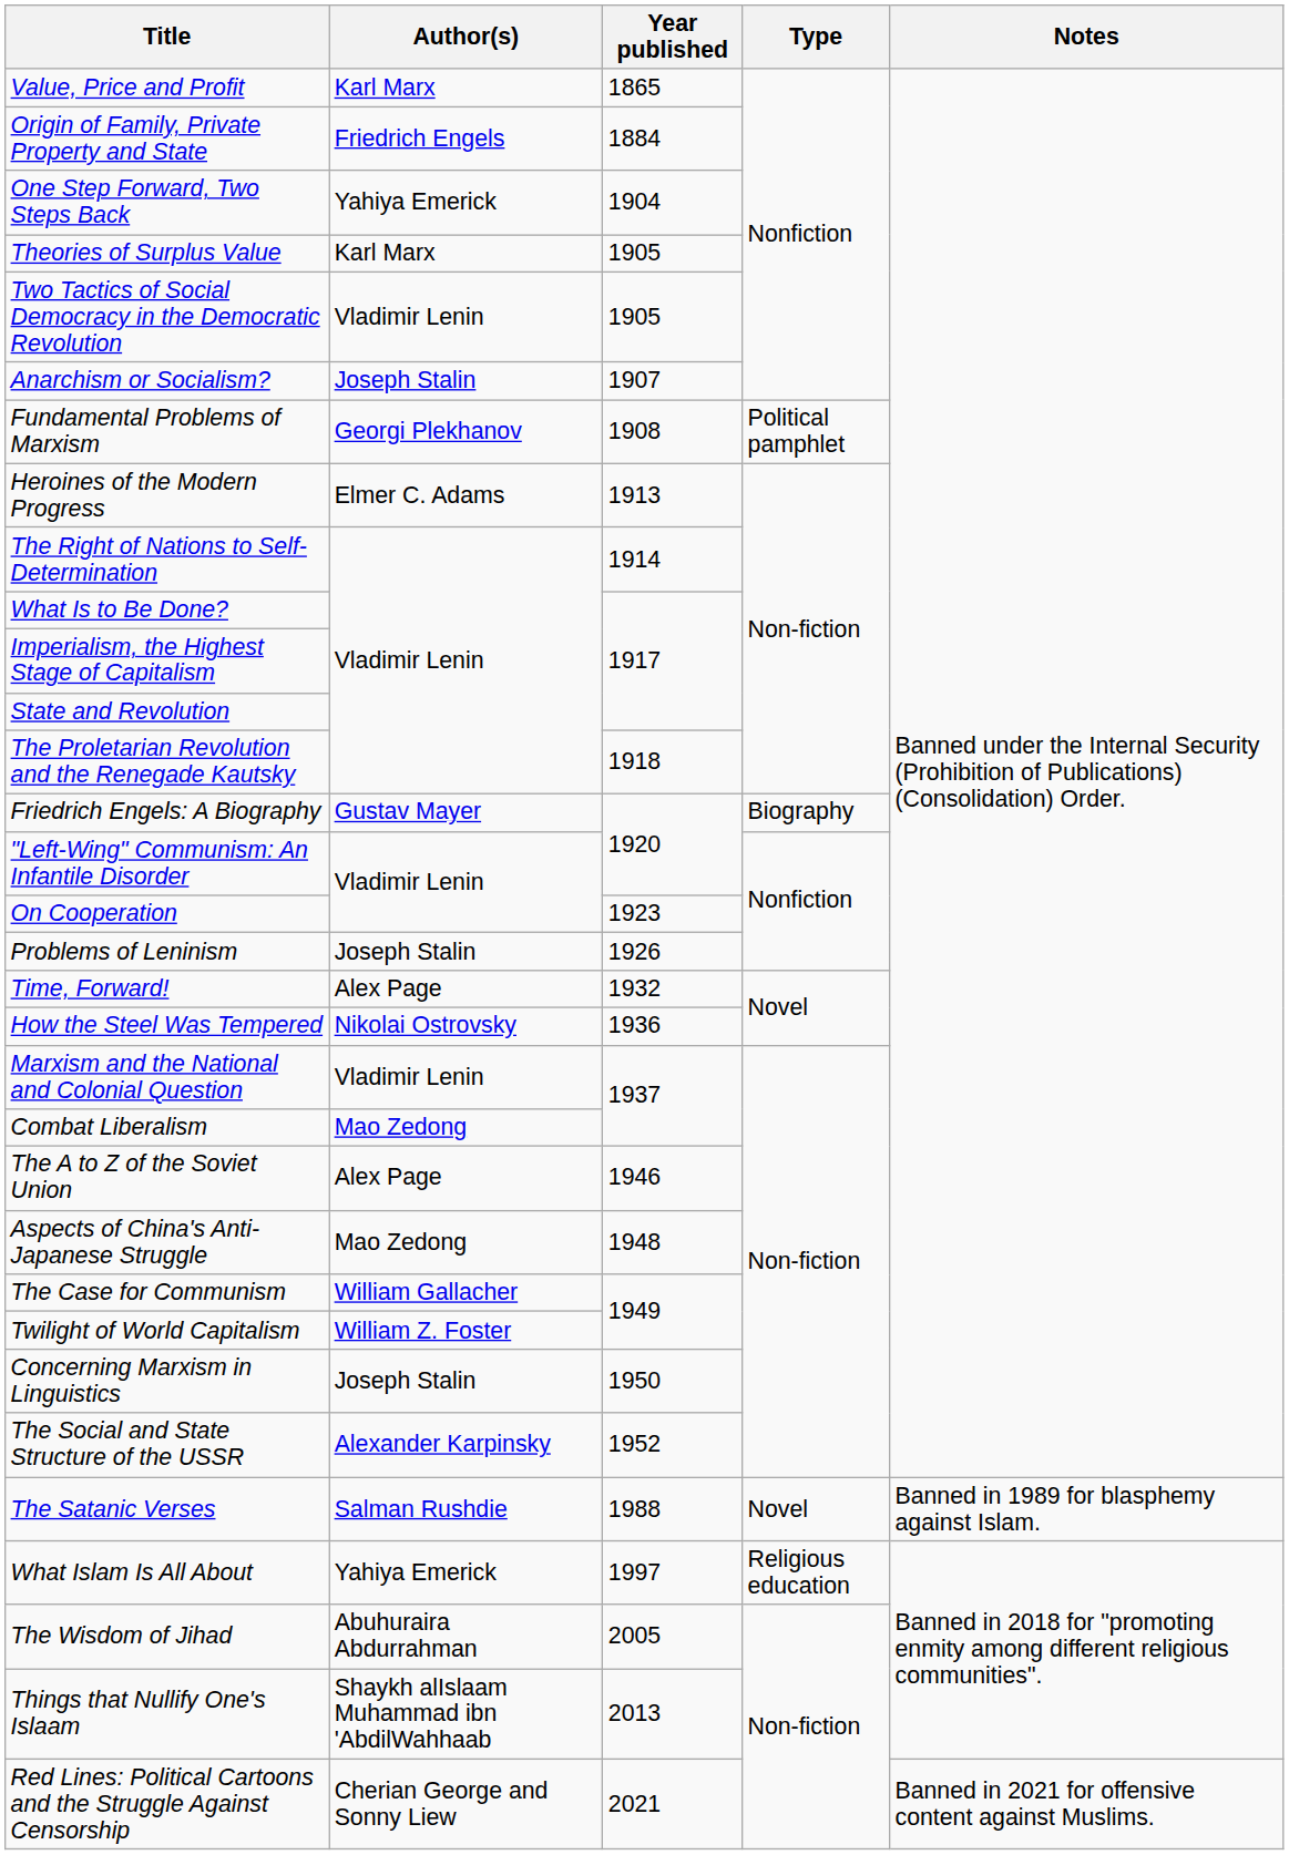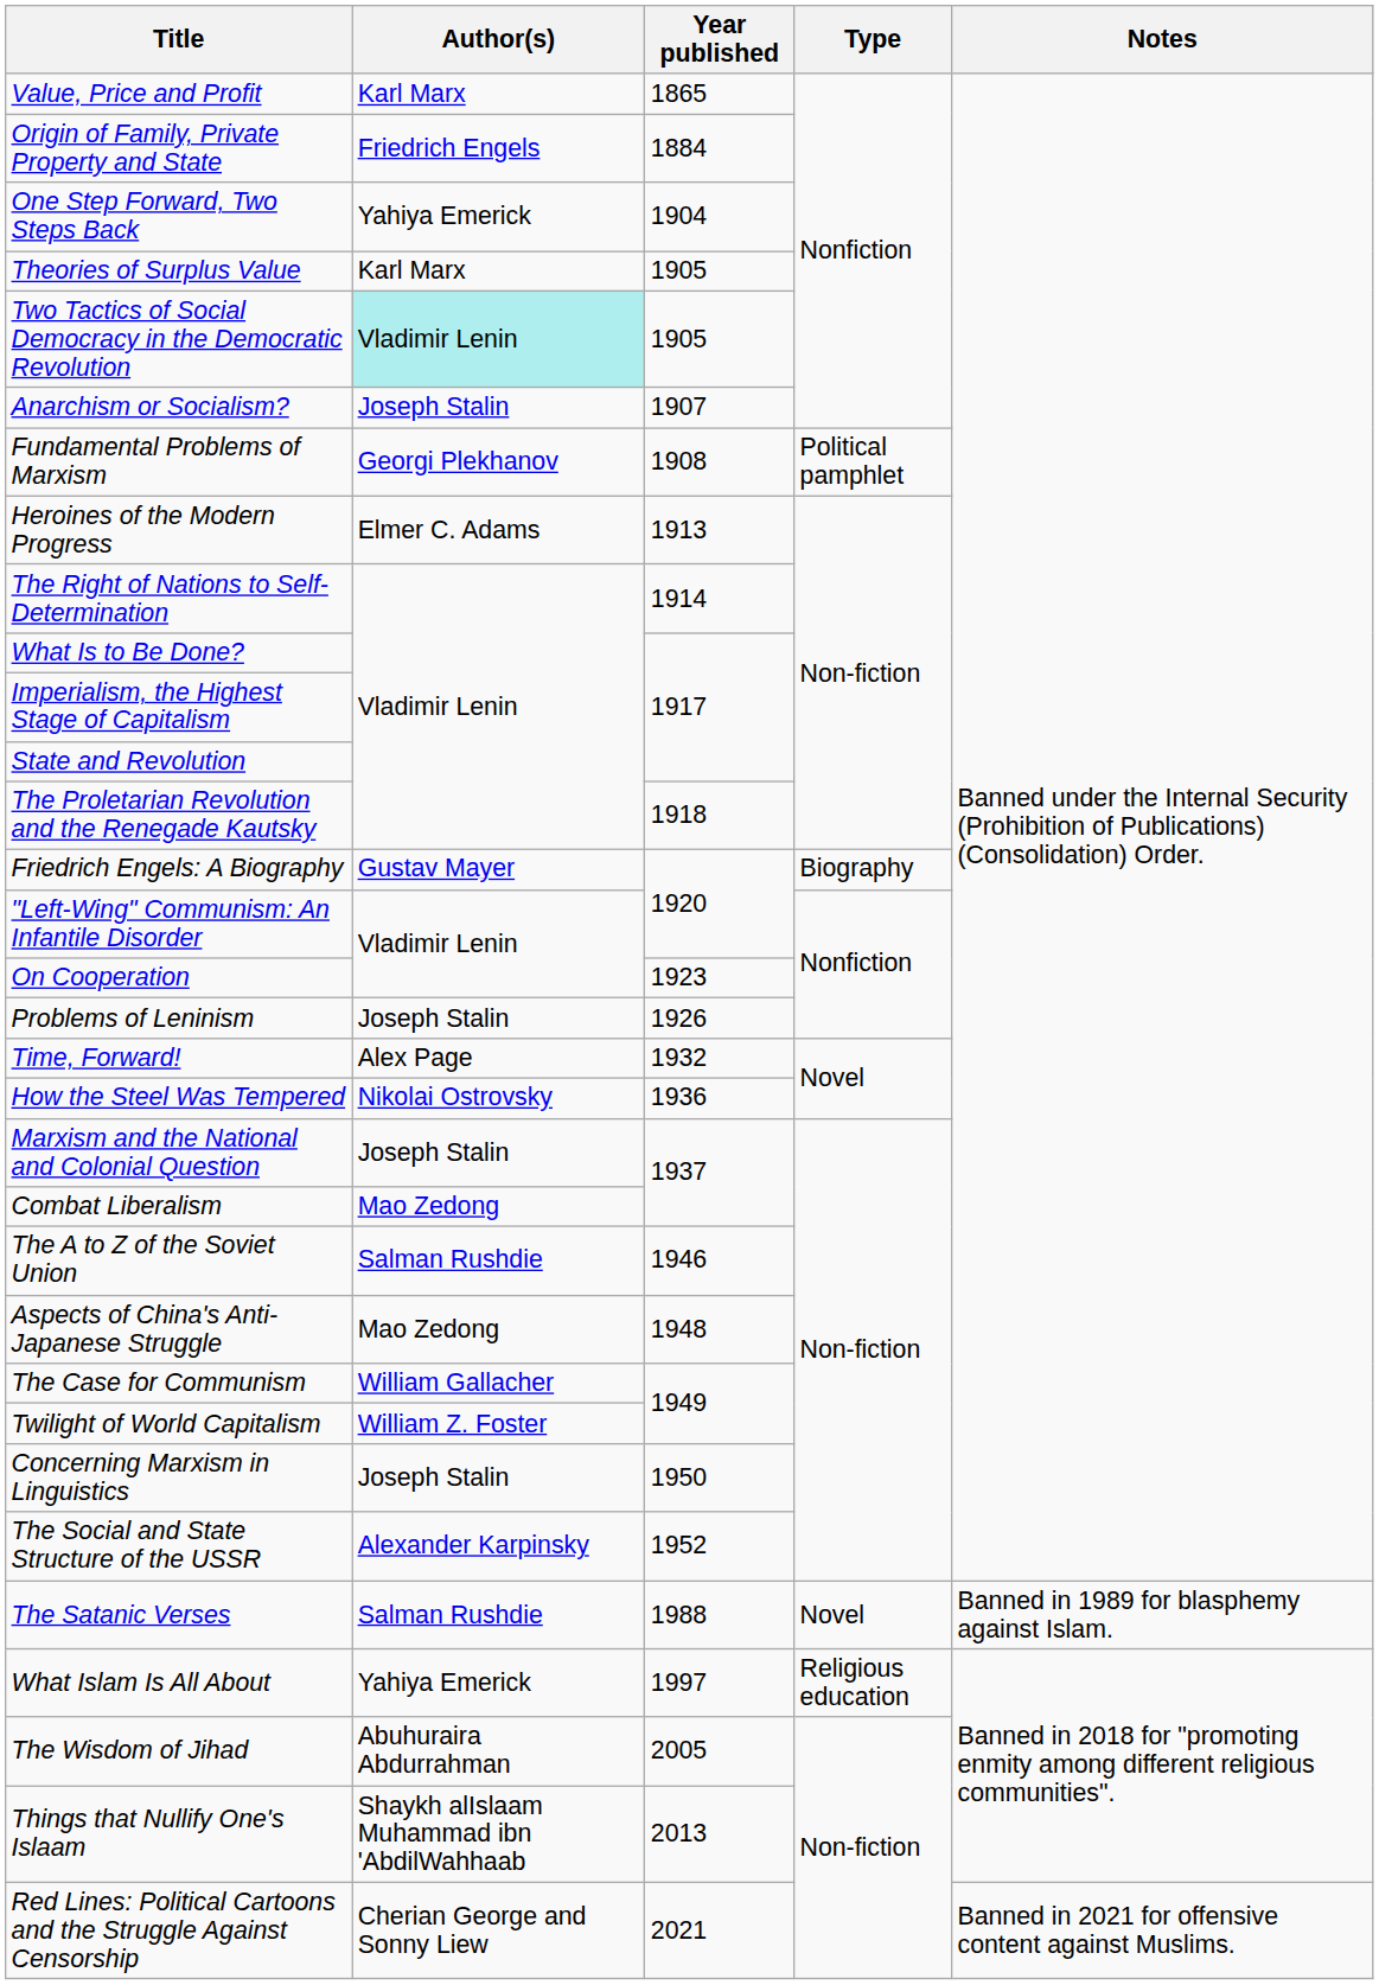 <table class="wikitable sortable sticky-header">
 <tr>
 <th>Title</th>
 <th>Author(s)</th>
 <th>Year published</th>
 <th>Type</th>
 <th class="unsortable">Notes</th>
 </tr>
 <tr>
 <td><em><a href='#'>Value, Price and Profit</a></em></td>
 <td><a href='#'>Karl Marx</a></td>
 <td>1865</td>
 <td rowspan="6">Nonfiction</td>
 <td rowspan="27">Banned under the Internal Security (Prohibition of Publications) (Consolidation) Order.</td>
 </tr>
 <tr>
 <td><em><a href='#'>Origin of Family, Private Property and State</a></em></td>
 <td><a href='#'>Friedrich Engels</a></td>
 <td>1884</td>
 </tr>
 <tr>
 <td><em><a href='#'>One Step Forward, Two Steps Back</a></em></td>
 <td>Yahiya Emerick</td>
 <td>1904</td>
 </tr>
 <tr>
 <td><em><a href='#'>Theories of Surplus Value</a></em></td>
 <td>Karl Marx</td>
 <td>1905</td>
 </tr>
 <tr>
 <td><em><a href='#'>Two Tactics of Social Democracy in the Democratic Revolution</a></em></td>
-<td>Vladimir Lenin</td>
+<td style="background: paleturquoise;">Vladimir Lenin</td>
 <td>1905</td>
 </tr>
 <tr>
 <td><em><a href='#'>Anarchism or Socialism?</a></em></td>
 <td><a href='#'>Joseph Stalin</a></td>
 <td>1907</td>
 </tr>
 <tr>
 <td><em>Fundamental Problems of Marxism</em></td>
 <td><a href='#'>Georgi Plekhanov</a></td>
 <td>1908</td>
 <td>Political pamphlet</td>
 </tr>
 <tr>
 <td><em>Heroines of the Modern Progress</em></td>
 <td>Elmer C. Adams</td>
 <td>1913</td>
 <td rowspan="6">Non-fiction</td>
 </tr>
 <tr>
 <td><em><a href='#'>The Right of Nations to Self-Determination</a></em></td>
 <td rowspan="5">Vladimir Lenin</td>
 <td>1914</td>
 </tr>
 <tr>
 <td><em><a href='#'>What Is to Be Done?</a></em></td>
 <td rowspan="3">1917</td>
 </tr>
 <tr>
 <td><em><a href='#'>Imperialism, the Highest Stage of Capitalism</a></em></td>
 </tr>
 <tr>
 <td><em><a href='#'>State and Revolution</a></em></td>
 </tr>
 <tr>
 <td><em><a href='#'>The Proletarian Revolution and the Renegade Kautsky</a></em></td>
 <td>1918</td>
 </tr>
 <tr>
 <td><em>Friedrich Engels: A Biography</em></td>
 <td><a href='#'>Gustav Mayer</a></td>
 <td rowspan="2">1920</td>
 <td>Biography</td>
 </tr>
 <tr>
 <td><em><a href='#'>"Left-Wing" Communism: An Infantile Disorder</a></em></td>
 <td rowspan="2">Vladimir Lenin</td>
 <td rowspan="3">Nonfiction</td>
 </tr>
 <tr>
 <td><em><a href='#'>On Cooperation</a></em></td>
 <td>1923</td>
 </tr>
 <tr>
 <td><em>Problems of Leninism</em></td>
 <td>Joseph Stalin</td>
 <td>1926</td>
 </tr>
 <tr>
 <td><em><a href='#'>Time, Forward!</a></em></td>
 <td>Alex Page</td>
 <td>1932</td>
 <td rowspan="2">Novel</td>
 </tr>
 <tr>
 <td><em><a href='#'>How the Steel Was Tempered</a></em></td>
 <td><a href='#'>Nikolai Ostrovsky</a></td>
 <td>1936</td>
 </tr>
 <tr>
 <td><em><a href='#'>Marxism and the National and Colonial Question</a></em></td>
-<td>Vladimir Lenin</td>
+<td>Joseph Stalin</td>
 <td rowspan="2">1937</td>
 <td rowspan="8">Non-fiction</td>
 </tr>
 <tr>
 <td><em>Combat Liberalism</em></td>
 <td><a href='#'>Mao Zedong</a></td>
 </tr>
 <tr>
 <td><em>The A to Z of the Soviet Union</em></td>
-<td>Alex Page</td>
+<td><a href='#'>Salman Rushdie</a></td>
 <td>1946</td>
 </tr>
 <tr>
 <td><em>Aspects of China's Anti-Japanese Struggle</em></td>
 <td>Mao Zedong</td>
 <td>1948</td>
 </tr>
 <tr>
 <td><em>The Case for Communism</em></td>
 <td><a href='#'>William Gallacher</a></td>
 <td rowspan="2">1949</td>
 </tr>
 <tr>
 <td><em>Twilight of World Capitalism</em></td>
 <td><a href='#'>William Z. Foster</a></td>
 </tr>
 <tr>
 <td><em>Concerning Marxism in Linguistics</em></td>
 <td>Joseph Stalin</td>
 <td>1950</td>
 </tr>
 <tr>
 <td><em>The Social and State Structure of the USSR</em></td>
 <td><a href='#'>Alexander Karpinsky</a></td>
 <td>1952</td>
 </tr>
 <tr>
 <td><em><a href='#'>The Satanic Verses</a></em></td>
 <td><a href='#'>Salman Rushdie</a></td>
 <td>1988</td>
 <td>Novel</td>
 <td>Banned in 1989 for blasphemy against Islam.</td>
 </tr>
 <tr>
 <td><em>What Islam Is All About</em></td>
 <td>Yahiya Emerick</td>
 <td>1997</td>
 <td>Religious education</td>
 <td rowspan="3">Banned in 2018 for "promoting enmity among different religious communities".</td>
 </tr>
 <tr>
 <td><em>The Wisdom of Jihad</em></td>
 <td>Abuhuraira Abdurrahman</td>
 <td>2005</td>
 <td rowspan="3">Non-fiction</td>
 </tr>
 <tr>
 <td><em>Things that Nullify One's Islaam</em></td>
 <td>Shaykh alIslaam Muhammad ibn 'AbdilWahhaab</td>
 <td>2013</td>
 </tr>
 <tr>
 <td><em>Red Lines: Political Cartoons and the Struggle Against Censorship</em></td>
 <td>Cherian George and Sonny Liew</td>
 <td>2021</td>
 <td>Banned in 2021 for offensive content against Muslims.</td>
 </tr>
 </table>
